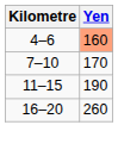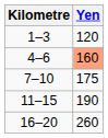 <table class=wikitable>
 <tr>
 <th>Kilometre</th>
 <th><a href='#'>Yen</a></th>
+</tr>
+<tr>
+<td align=center>1–3</td>
+<td>120</td>
 </tr>
 <tr>
 <td align=center>4–6</td>
 <td style="background: lightsalmon;">160</td>
 </tr>
 <tr>
 <td align=center>7–10</td>
-<td>170</td>
+<td>175</td>
 </tr>
 <tr>
 <td align=center>11–15</td>
 <td>190</td>
 </tr>
 <tr>
 <td align=center>16–20</td>
 <td>260</td>
 </tr>
 </table>
